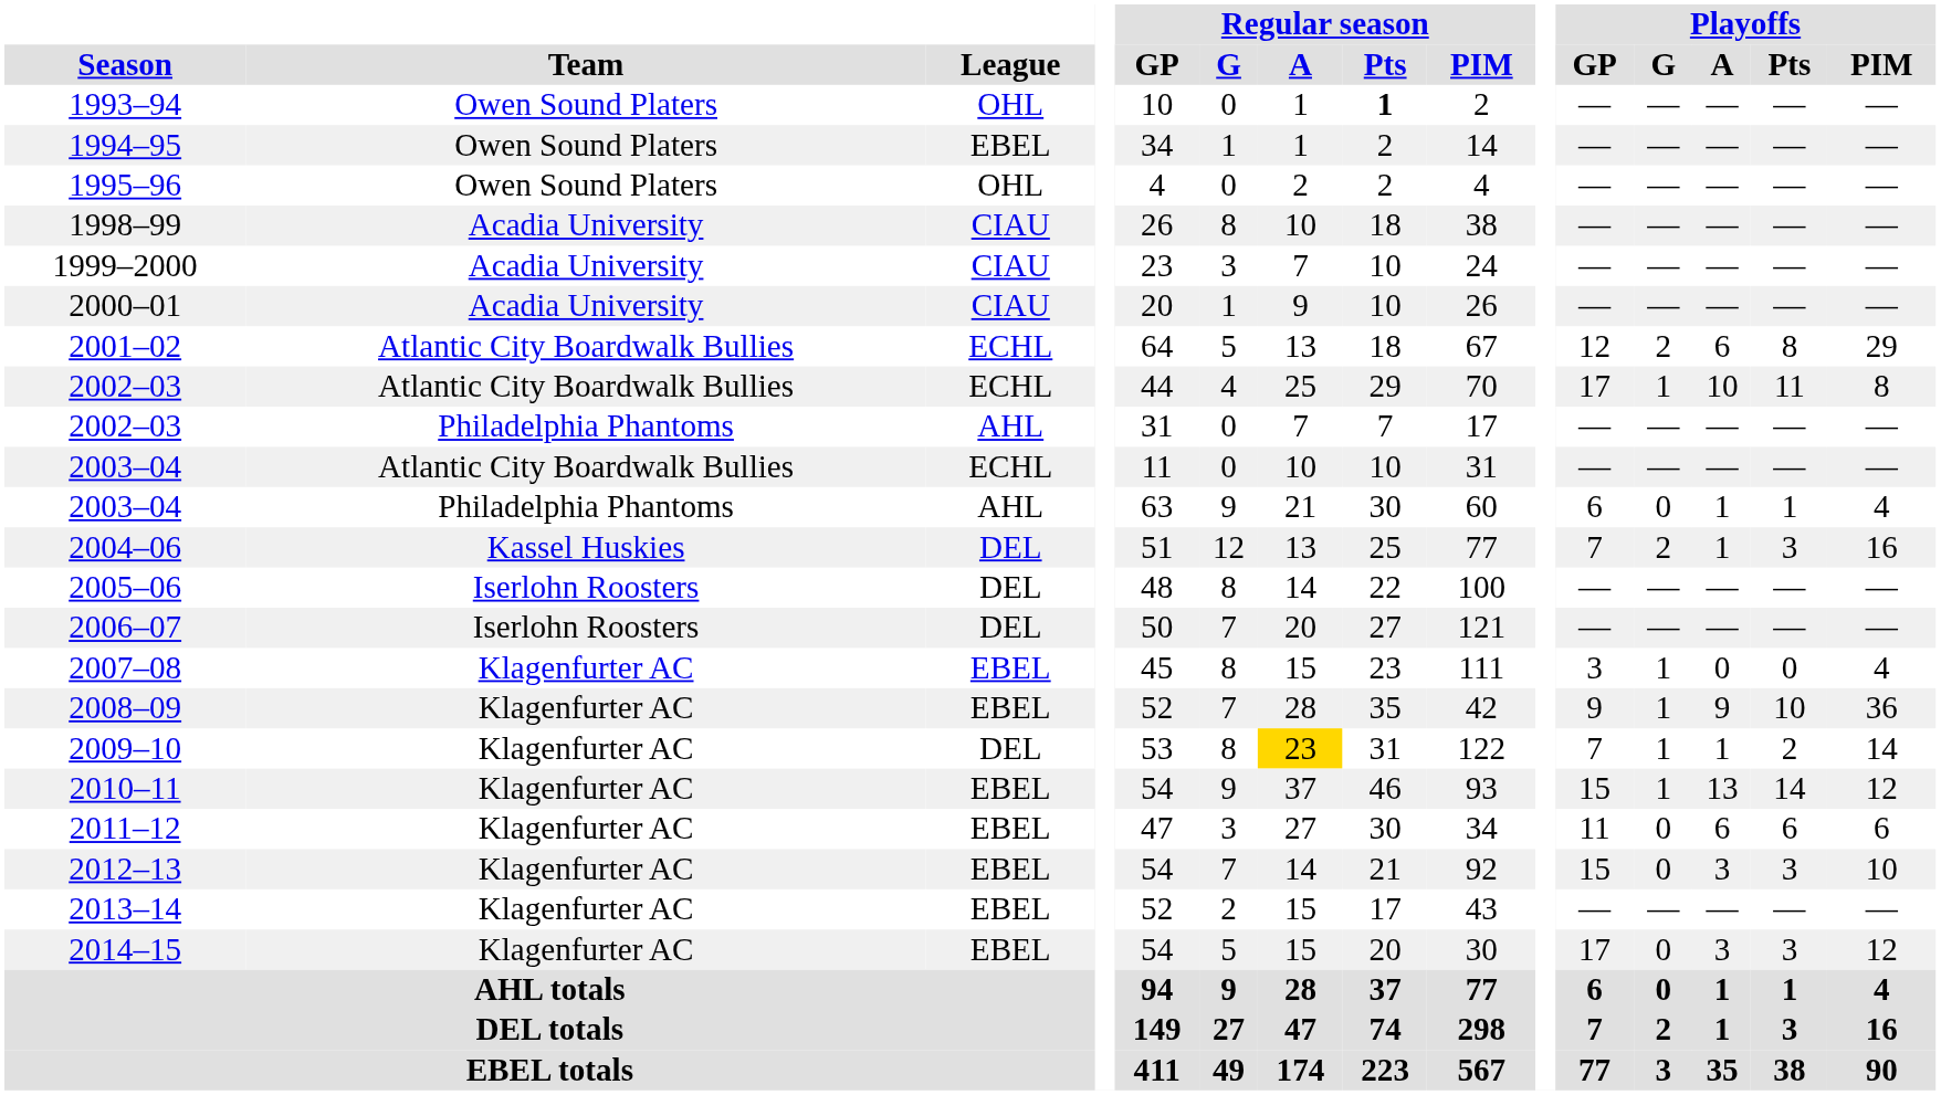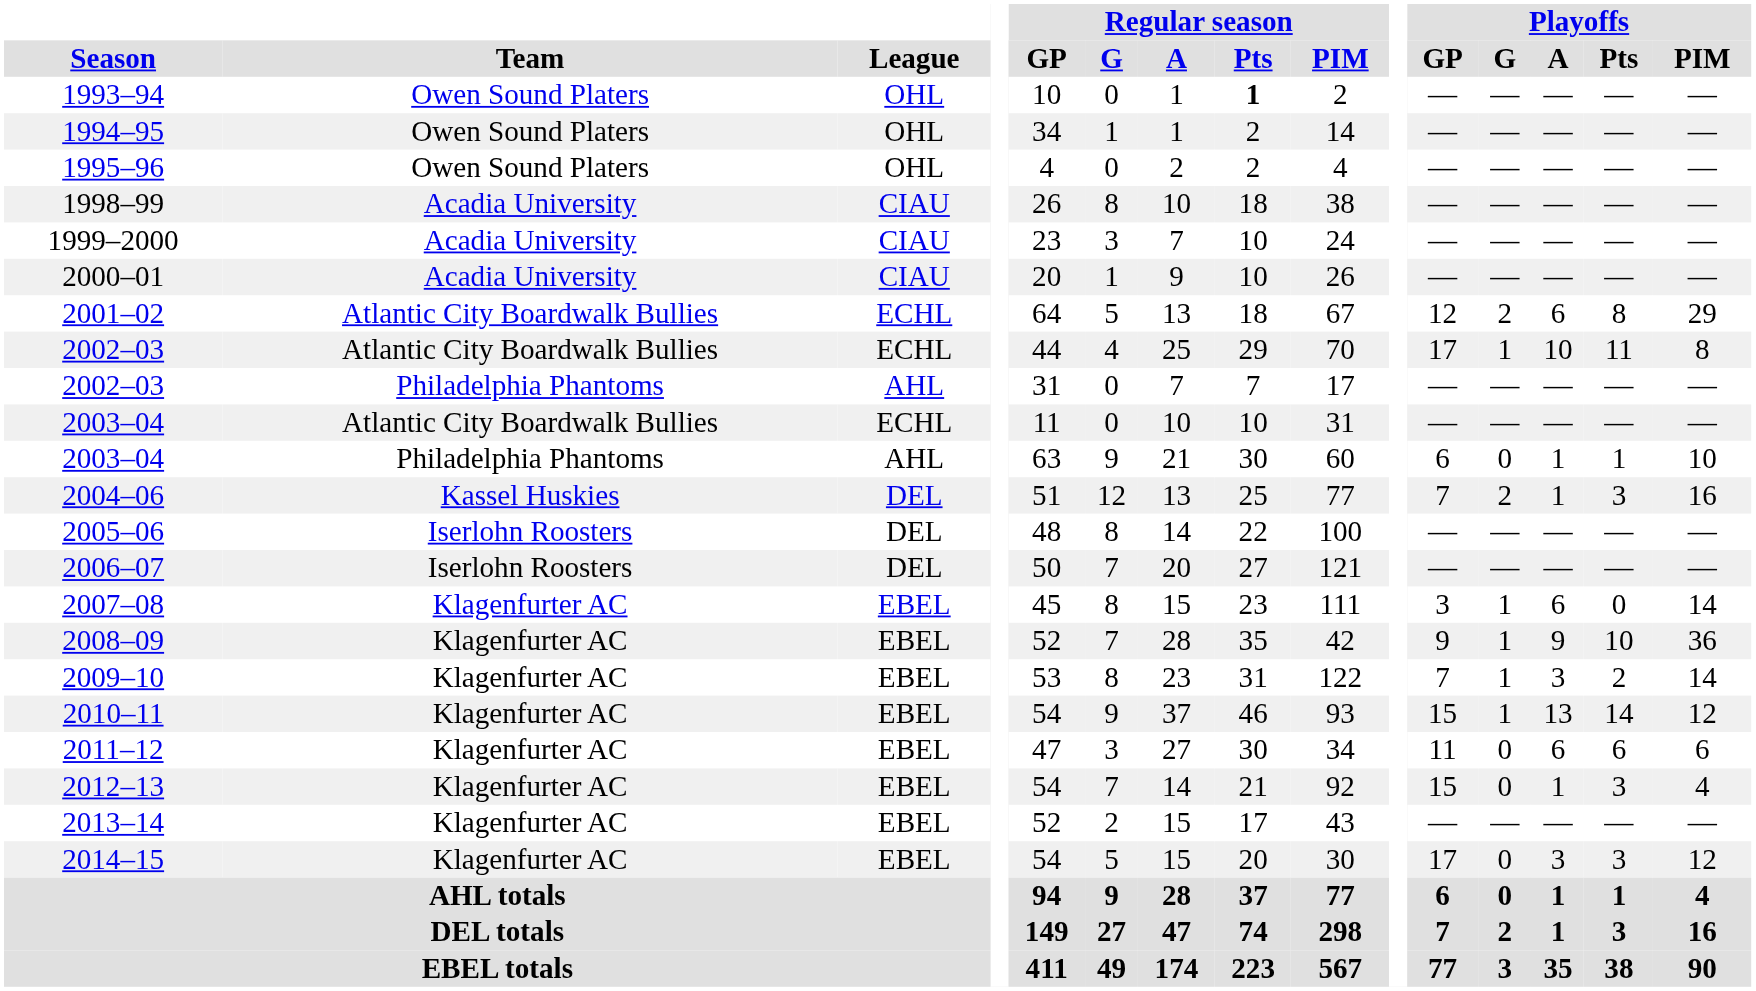 <table border="0" cellpadding="1" cellspacing="0" style="text-align:center; width:60em;">
 <tr style="background:#e0e0e0;">
 <th colspan="3" style="background:#fff;"> </th>
 <th rowspan="99" style="background:#fff;"> </th>
 <th colspan="5"><a href='#'>Regular season</a></th>
 <th rowspan="99" style="background:#fff;"> </th>
 <th colspan="5"><a href='#'>Playoffs</a></th>
 </tr>
 <tr style="background:#e0e0e0;">
 <th><a href='#'>Season</a></th>
 <th>Team</th>
 <th>League</th>
 <th>GP</th>
 <th><a href='#'>G</a></th>
 <th><a href='#'>A</a></th>
 <th><a href='#'>Pts</a></th>
 <th><a href='#'>PIM</a></th>
 <th>GP</th>
 <th>G</th>
 <th>A</th>
 <th>Pts</th>
 <th>PIM</th>
 </tr>
 <tr>
 <td><a href='#'>1993–94</a></td>
 <td><a href='#'>Owen Sound Platers</a></td>
 <td><a href='#'>OHL</a></td>
 <td>10</td>
 <td>0</td>
 <td>1</td>
 <td><strong>1</strong></td>
 <td>2</td>
 <td>—</td>
 <td>—</td>
 <td>—</td>
 <td>—</td>
 <td>—</td>
 </tr>
 <tr style="background:#f0f0f0;">
 <td><a href='#'>1994–95</a></td>
 <td>Owen Sound Platers</td>
-<td>EBEL</td>
+<td>OHL</td>
 <td>34</td>
 <td>1</td>
 <td>1</td>
 <td>2</td>
 <td>14</td>
 <td>—</td>
 <td>—</td>
 <td>—</td>
 <td>—</td>
 <td>—</td>
 </tr>
 <tr>
 <td><a href='#'>1995–96</a></td>
 <td>Owen Sound Platers</td>
 <td>OHL</td>
 <td>4</td>
 <td>0</td>
 <td>2</td>
 <td>2</td>
 <td>4</td>
 <td>—</td>
 <td>—</td>
 <td>—</td>
 <td>—</td>
 <td>—</td>
 </tr>
 <tr style="background:#f0f0f0;">
 <td>1998–99</td>
 <td><a href='#'>Acadia University</a></td>
 <td><a href='#'>CIAU</a></td>
 <td>26</td>
 <td>8</td>
 <td>10</td>
 <td>18</td>
 <td>38</td>
 <td>—</td>
 <td>—</td>
 <td>—</td>
 <td>—</td>
 <td>—</td>
 </tr>
 <tr>
 <td>1999–2000</td>
 <td><a href='#'>Acadia University</a></td>
 <td><a href='#'>CIAU</a></td>
 <td>23</td>
 <td>3</td>
 <td>7</td>
 <td>10</td>
 <td>24</td>
 <td>—</td>
 <td>—</td>
 <td>—</td>
 <td>—</td>
 <td>—</td>
 </tr>
 <tr style="background:#f0f0f0;">
 <td>2000–01</td>
 <td><a href='#'>Acadia University</a></td>
 <td><a href='#'>CIAU</a></td>
 <td>20</td>
 <td>1</td>
 <td>9</td>
 <td>10</td>
 <td>26</td>
 <td>—</td>
 <td>—</td>
 <td>—</td>
 <td>—</td>
 <td>—</td>
 </tr>
 <tr>
 <td><a href='#'>2001–02</a></td>
 <td><a href='#'>Atlantic City Boardwalk Bullies</a></td>
 <td><a href='#'>ECHL</a></td>
 <td>64</td>
 <td>5</td>
 <td>13</td>
 <td>18</td>
 <td>67</td>
 <td>12</td>
 <td>2</td>
 <td>6</td>
 <td>8</td>
 <td>29</td>
 </tr>
 <tr style="background:#f0f0f0;">
 <td><a href='#'>2002–03</a></td>
 <td>Atlantic City Boardwalk Bullies</td>
 <td>ECHL</td>
 <td>44</td>
 <td>4</td>
 <td>25</td>
 <td>29</td>
 <td>70</td>
 <td>17</td>
 <td>1</td>
 <td>10</td>
 <td>11</td>
 <td>8</td>
 </tr>
 <tr>
 <td><a href='#'>2002–03</a></td>
 <td><a href='#'>Philadelphia Phantoms</a></td>
 <td><a href='#'>AHL</a></td>
 <td>31</td>
 <td>0</td>
 <td>7</td>
 <td>7</td>
 <td>17</td>
 <td>—</td>
 <td>—</td>
 <td>—</td>
 <td>—</td>
 <td>—</td>
 </tr>
 <tr style="background:#f0f0f0;">
 <td><a href='#'>2003–04</a></td>
 <td>Atlantic City Boardwalk Bullies</td>
 <td>ECHL</td>
 <td>11</td>
 <td>0</td>
 <td>10</td>
 <td>10</td>
 <td>31</td>
 <td>—</td>
 <td>—</td>
 <td>—</td>
 <td>—</td>
 <td>—</td>
 </tr>
 <tr>
 <td><a href='#'>2003–04</a></td>
 <td>Philadelphia Phantoms</td>
 <td>AHL</td>
 <td>63</td>
 <td>9</td>
 <td>21</td>
 <td>30</td>
 <td>60</td>
 <td>6</td>
 <td>0</td>
 <td>1</td>
 <td>1</td>
-<td>4</td>
+<td>10</td>
 </tr>
 <tr style="background:#f0f0f0;">
 <td><a href='#'>2004–06</a></td>
 <td><a href='#'>Kassel Huskies</a></td>
 <td><a href='#'>DEL</a></td>
 <td>51</td>
 <td>12</td>
 <td>13</td>
 <td>25</td>
 <td>77</td>
 <td>7</td>
 <td>2</td>
 <td>1</td>
 <td>3</td>
 <td>16</td>
 </tr>
 <tr>
 <td><a href='#'>2005–06</a></td>
 <td><a href='#'>Iserlohn Roosters</a></td>
 <td>DEL</td>
 <td>48</td>
 <td>8</td>
 <td>14</td>
 <td>22</td>
 <td>100</td>
 <td>—</td>
 <td>—</td>
 <td>—</td>
 <td>—</td>
 <td>—</td>
 </tr>
 <tr style="background:#f0f0f0;">
 <td><a href='#'>2006–07</a></td>
 <td>Iserlohn Roosters</td>
 <td>DEL</td>
 <td>50</td>
 <td>7</td>
 <td>20</td>
 <td>27</td>
 <td>121</td>
 <td>—</td>
 <td>—</td>
 <td>—</td>
 <td>—</td>
 <td>—</td>
 </tr>
 <tr>
 <td><a href='#'>2007–08</a></td>
 <td><a href='#'>Klagenfurter AC</a></td>
 <td><a href='#'>EBEL</a></td>
 <td>45</td>
 <td>8</td>
 <td>15</td>
 <td>23</td>
 <td>111</td>
 <td>3</td>
 <td>1</td>
+<td>6</td>
 <td>0</td>
-<td>0</td>
-<td>4</td>
+<td>14</td>
 </tr>
 <tr style="background:#f0f0f0;">
 <td><a href='#'>2008–09</a></td>
 <td>Klagenfurter AC</td>
 <td>EBEL</td>
 <td>52</td>
 <td>7</td>
 <td>28</td>
 <td>35</td>
 <td>42</td>
 <td>9</td>
 <td>1</td>
 <td>9</td>
 <td>10</td>
 <td>36</td>
 </tr>
 <tr>
 <td><a href='#'>2009–10</a></td>
 <td>Klagenfurter AC</td>
-<td>DEL</td>
+<td>EBEL</td>
 <td>53</td>
 <td>8</td>
-<td style="background: gold;">23</td>
+<td>23</td>
 <td>31</td>
 <td>122</td>
 <td>7</td>
 <td>1</td>
-<td>1</td>
+<td>3</td>
 <td>2</td>
 <td>14</td>
 </tr>
 <tr style="background:#f0f0f0;">
 <td><a href='#'>2010–11</a></td>
 <td>Klagenfurter AC</td>
 <td>EBEL</td>
 <td>54</td>
 <td>9</td>
 <td>37</td>
 <td>46</td>
 <td>93</td>
 <td>15</td>
 <td>1</td>
 <td>13</td>
 <td>14</td>
 <td>12</td>
 </tr>
 <tr>
 <td><a href='#'>2011–12</a></td>
 <td>Klagenfurter AC</td>
 <td>EBEL</td>
 <td>47</td>
 <td>3</td>
 <td>27</td>
 <td>30</td>
 <td>34</td>
 <td>11</td>
 <td>0</td>
 <td>6</td>
 <td>6</td>
 <td>6</td>
 </tr>
 <tr style="background:#f0f0f0;">
 <td><a href='#'>2012–13</a></td>
 <td>Klagenfurter AC</td>
 <td>EBEL</td>
 <td>54</td>
 <td>7</td>
 <td>14</td>
 <td>21</td>
 <td>92</td>
 <td>15</td>
 <td>0</td>
+<td>1</td>
 <td>3</td>
-<td>3</td>
-<td>10</td>
+<td>4</td>
 </tr>
 <tr>
 <td><a href='#'>2013–14</a></td>
 <td>Klagenfurter AC</td>
 <td>EBEL</td>
 <td>52</td>
 <td>2</td>
 <td>15</td>
 <td>17</td>
 <td>43</td>
 <td>—</td>
 <td>—</td>
 <td>—</td>
 <td>—</td>
 <td>—</td>
 </tr>
 <tr style="background:#f0f0f0;">
 <td><a href='#'>2014–15</a></td>
 <td>Klagenfurter AC</td>
 <td>EBEL</td>
 <td>54</td>
 <td>5</td>
 <td>15</td>
 <td>20</td>
 <td>30</td>
 <td>17</td>
 <td>0</td>
 <td>3</td>
 <td>3</td>
 <td>12</td>
 </tr>
 <tr style="background:#e0e0e0;">
 <th colspan="3">AHL totals</th>
 <th>94</th>
 <th>9</th>
 <th>28</th>
 <th>37</th>
 <th>77</th>
 <th>6</th>
 <th>0</th>
 <th>1</th>
 <th>1</th>
 <th>4</th>
 </tr>
 <tr style="background:#e0e0e0;">
 <th colspan="3">DEL totals</th>
 <th>149</th>
 <th>27</th>
 <th>47</th>
 <th>74</th>
 <th>298</th>
 <th>7</th>
 <th>2</th>
 <th>1</th>
 <th>3</th>
 <th>16</th>
 </tr>
 <tr style="background:#e0e0e0;">
 <th colspan="3">EBEL totals</th>
 <th>411</th>
 <th>49</th>
 <th>174</th>
 <th>223</th>
 <th>567</th>
 <th>77</th>
 <th>3</th>
 <th>35</th>
 <th>38</th>
 <th>90</th>
 </tr>
 </table>
